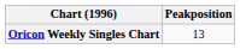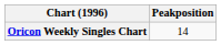 <table class="wikitable plainrowheaders" style="text-align:center;">
 <tr>
 <th>Chart (1996)</th>
 <th>Peakposition</th>
 </tr>
 <tr>
 <th scope="row"><a href='#'>Oricon</a> Weekly Singles Chart</th>
-<td>13</td>
+<td>14</td>
 </tr>
 </table>
